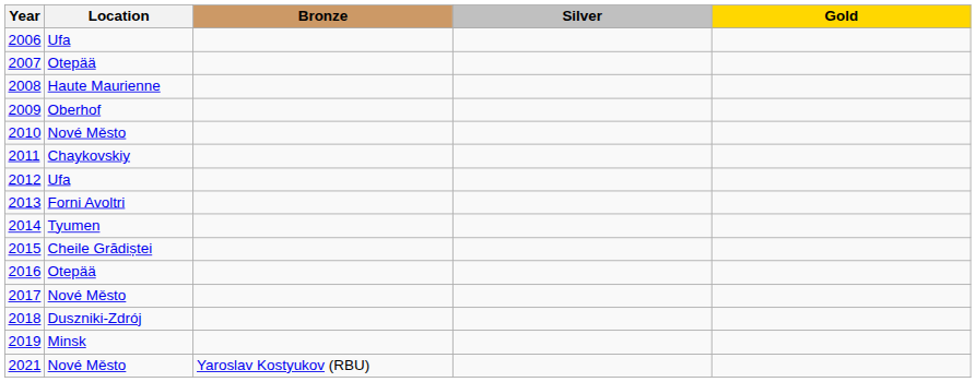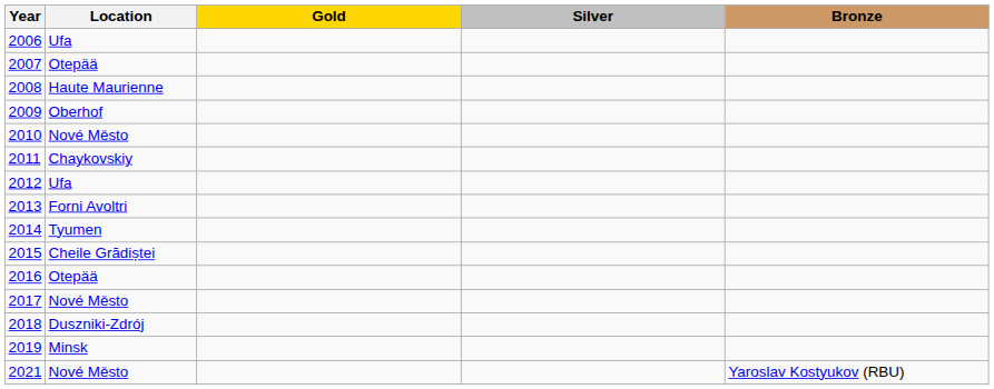 <table class="wikitable">
 <tr>
 <th>Year</th>
 <th width="155">Location</th>
+<th style="background:gold" width="275">Gold</th>
+<th style="background:silver" width="275">Silver</th>
 <th style="background:#cc9966" width="275">Bronze</th>
-<th style="background:silver" width="275">Silver</th>
-<th style="background:gold" width="275">Gold</th>
 </tr>
 <tr>
 <td><a href='#'>2006</a></td>
 <td> <a href='#'>Ufa</a></td>
 <td></td>
 <td></td>
 <td></td>
 </tr>
 <tr>
 <td><a href='#'>2007</a></td>
 <td> <a href='#'>Otepää</a></td>
 <td></td>
 <td></td>
 <td></td>
 </tr>
 <tr>
 <td><a href='#'>2008</a></td>
 <td> <a href='#'>Haute Maurienne</a></td>
 <td></td>
 <td></td>
 <td></td>
 </tr>
 <tr>
 <td><a href='#'>2009</a></td>
 <td> <a href='#'>Oberhof</a></td>
 <td></td>
 <td></td>
 <td></td>
 </tr>
 <tr>
 <td><a href='#'>2010</a></td>
 <td> <a href='#'>Nové Město</a></td>
 <td></td>
 <td></td>
 <td></td>
 </tr>
 <tr>
 <td><a href='#'>2011</a></td>
 <td> <a href='#'>Chaykovskiy</a></td>
 <td></td>
 <td></td>
 <td></td>
 </tr>
 <tr>
 <td><a href='#'>2012</a></td>
 <td> <a href='#'>Ufa</a></td>
 <td></td>
 <td></td>
 <td></td>
 </tr>
 <tr>
 <td><a href='#'>2013</a></td>
 <td> <a href='#'>Forni Avoltri</a></td>
 <td></td>
 <td></td>
 <td></td>
 </tr>
 <tr>
 <td><a href='#'>2014</a></td>
 <td> <a href='#'>Tyumen</a></td>
 <td></td>
 <td></td>
 <td></td>
 </tr>
 <tr>
 <td><a href='#'>2015</a></td>
 <td> <a href='#'>Cheile Grădiștei</a></td>
 <td></td>
 <td></td>
 <td></td>
 </tr>
 <tr>
 <td><a href='#'>2016</a></td>
 <td> <a href='#'>Otepää</a></td>
 <td></td>
 <td></td>
 <td></td>
 </tr>
 <tr>
 <td><a href='#'>2017</a></td>
 <td> <a href='#'>Nové Město</a></td>
 <td></td>
 <td></td>
 <td></td>
 </tr>
 <tr>
 <td><a href='#'>2018</a></td>
 <td> <a href='#'>Duszniki-Zdrój</a></td>
 <td></td>
 <td></td>
 <td></td>
 </tr>
 <tr>
 <td><a href='#'>2019</a></td>
 <td> <a href='#'>Minsk</a></td>
 <td></td>
 <td></td>
 <td></td>
 </tr>
 <tr>
 <td><a href='#'>2021</a></td>
 <td> <a href='#'>Nové Město</a></td>
-<td><a href='#'>Yaroslav Kostyukov</a> (RBU)</td>
 <td></td>
 <td></td>
+<td><a href='#'>Yaroslav Kostyukov</a> (RBU)</td>
 </tr>
 </table>
